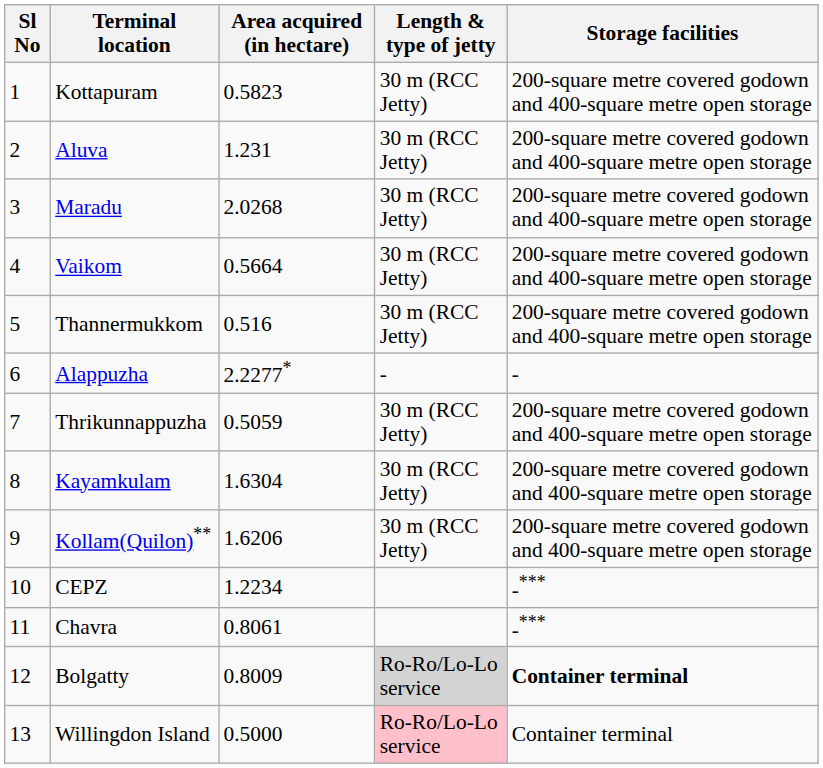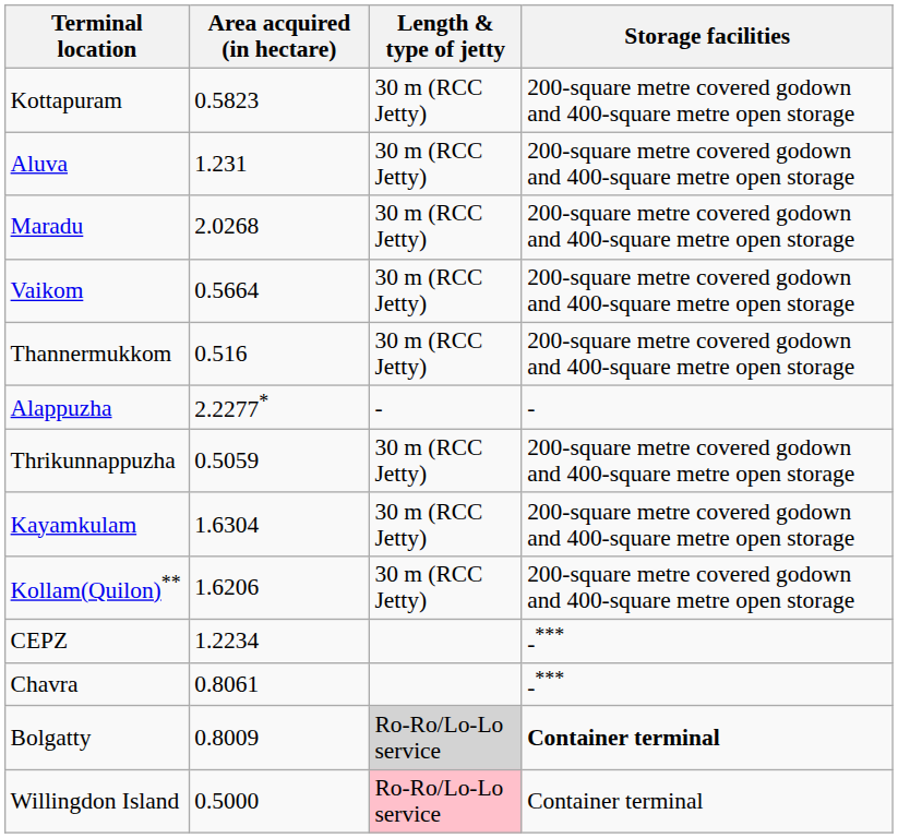 <table class="wikitable sortable">
 <tr>
-<th>Sl No</th>
 <th>Terminal location</th>
 <th>Area acquired (in hectare)</th>
 <th>Length & type of jetty</th>
 <th>Storage facilities</th>
 </tr>
 <tr>
-<td>1</td>
 <td>Kottapuram</td>
 <td>0.5823</td>
 <td>30 m (RCC Jetty)</td>
 <td>200-square metre covered godown and 400-square metre open storage</td>
 </tr>
 <tr>
-<td>2</td>
 <td><a href='#'>Aluva</a></td>
 <td>1.231</td>
 <td>30 m (RCC Jetty)</td>
 <td>200-square metre covered godown and 400-square metre open storage</td>
 </tr>
 <tr>
-<td>3</td>
 <td><a href='#'>Maradu</a></td>
 <td>2.0268</td>
 <td>30 m (RCC Jetty)</td>
 <td>200-square metre covered godown and 400-square metre open storage</td>
 </tr>
 <tr>
-<td>4</td>
 <td><a href='#'>Vaikom</a></td>
 <td>0.5664</td>
 <td>30 m (RCC Jetty)</td>
 <td>200-square metre covered godown and 400-square metre open storage</td>
 </tr>
 <tr>
-<td>5</td>
 <td>Thannermukkom</td>
 <td>0.516</td>
 <td>30 m (RCC Jetty)</td>
 <td>200-square metre covered godown and 400-square metre open storage</td>
 </tr>
 <tr>
-<td>6</td>
 <td><a href='#'>Alappuzha</a></td>
 <td>2.2277<sup>*</sup></td>
 <td>-</td>
 <td>-</td>
 </tr>
 <tr>
-<td>7</td>
 <td>Thrikunnappuzha</td>
 <td>0.5059</td>
 <td>30 m (RCC Jetty)</td>
 <td>200-square metre covered godown and 400-square metre open storage</td>
 </tr>
 <tr>
-<td>8</td>
 <td><a href='#'>Kayamkulam</a></td>
 <td>1.6304</td>
 <td>30 m (RCC Jetty)</td>
 <td>200-square metre covered godown and 400-square metre open storage</td>
 </tr>
 <tr>
-<td>9</td>
 <td><a href='#'>Kollam(Quilon)</a><sup>**</sup></td>
 <td>1.6206</td>
 <td>30 m (RCC Jetty)</td>
 <td>200-square metre covered godown and 400-square metre open storage</td>
 </tr>
 <tr>
-<td>10</td>
 <td>CEPZ</td>
 <td>1.2234</td>
 <td></td>
 <td>-<sup>***</sup></td>
 </tr>
 <tr>
-<td>11</td>
 <td>Chavra</td>
 <td>0.8061</td>
 <td></td>
 <td>-<sup>***</sup></td>
 </tr>
 <tr>
-<td>12</td>
 <td>Bolgatty</td>
 <td>0.8009</td>
 <td style="background: lightgrey;">Ro-Ro/Lo-Lo service</td>
 <td><strong>Container terminal</strong></td>
 </tr>
 <tr>
-<td>13</td>
 <td>Willingdon Island</td>
 <td>0.5000</td>
 <td style="background: pink;">Ro-Ro/Lo-Lo service</td>
 <td>Container terminal</td>
 </tr>
 </table>
